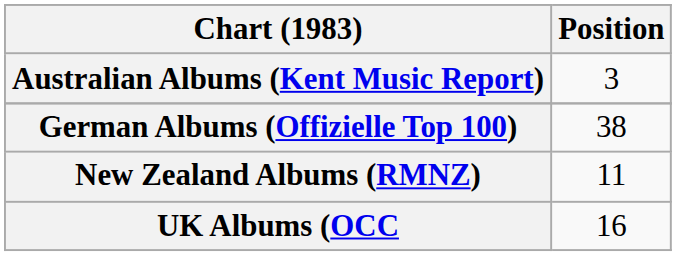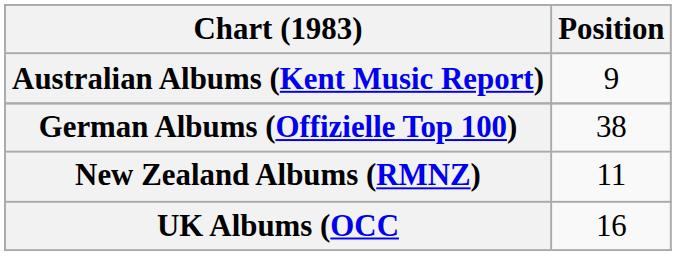 <table class="wikitable sortable plainrowheaders">
 <tr>
 <th scope="col">Chart (1983)</th>
 <th scope="col">Position</th>
 </tr>
 <tr>
 <th scope="row">Australian Albums (<a href='#'>Kent Music Report</a>)</th>
-<td align="center">3</td>
+<td align="center">9</td>
 </tr>
 <tr>
 </tr>
 <tr>
 <th scope="row">German Albums (<a href='#'>Offizielle Top 100</a>)</th>
 <td align="center">38</td>
 </tr>
 <tr>
 <th scope="row">New Zealand Albums (<a href='#'>RMNZ</a>)</th>
 <td align="center">11</td>
 </tr>
 <tr>
 <th scope="row">UK Albums (<a href='#'>OCC</a></th>
 <td align="center">16</td>
 </tr>
 </table>
